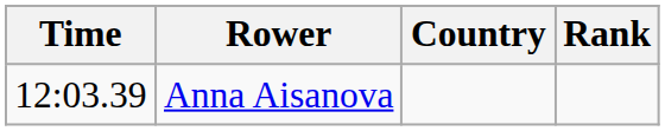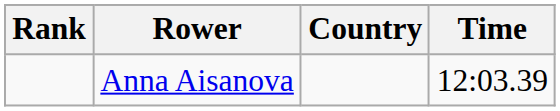 <table class="wikitable" style="text-align:center">
 <tr>
-<th>Time</th>
+<th>Rank</th>
 <th>Rower</th>
 <th>Country</th>
-<th>Rank</th>
+<th>Time</th>
 </tr>
 <tr>
-<td>12:03.39</td>
+<td></td>
 <td align="left"><a href='#'>Anna Aisanova</a></td>
 <td align="left"></td>
-<td></td>
+<td>12:03.39</td>
 </tr>
 </table>
